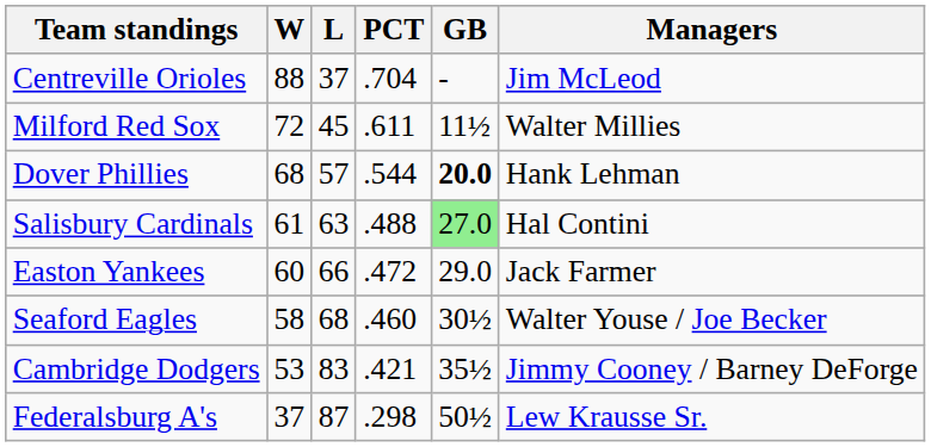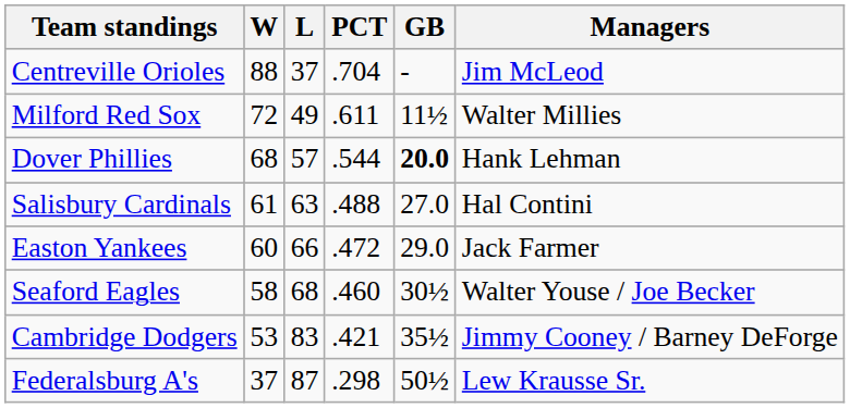 <table class="wikitable">
 <tr>
 <th>Team standings</th>
 <th>W</th>
 <th>L</th>
 <th>PCT</th>
 <th>GB</th>
 <th>Managers</th>
 </tr>
 <tr>
 <td><a href='#'>Centreville Orioles</a></td>
 <td>88</td>
 <td>37</td>
 <td>.704</td>
 <td>-</td>
 <td><a href='#'>Jim McLeod</a></td>
 </tr>
 <tr>
 <td><a href='#'>Milford Red Sox</a></td>
 <td>72</td>
-<td>45</td>
+<td>49</td>
 <td>.611</td>
 <td>11½</td>
 <td>Walter Millies</td>
 </tr>
 <tr>
 <td><a href='#'>Dover Phillies</a></td>
 <td>68</td>
 <td>57</td>
 <td>.544</td>
 <td><strong>20.0</strong></td>
 <td>Hank Lehman</td>
 </tr>
 <tr>
 <td><a href='#'>Salisbury Cardinals</a></td>
 <td>61</td>
 <td>63</td>
 <td>.488</td>
-<td style="background: lightgreen;">27.0</td>
+<td>27.0</td>
 <td>Hal Contini</td>
 </tr>
 <tr>
 <td><a href='#'>Easton Yankees</a></td>
 <td>60</td>
 <td>66</td>
 <td>.472</td>
 <td>29.0</td>
 <td>Jack Farmer</td>
 </tr>
 <tr>
 <td><a href='#'>Seaford Eagles</a></td>
 <td>58</td>
 <td>68</td>
 <td>.460</td>
 <td>30½</td>
 <td>Walter Youse / <a href='#'>Joe Becker</a></td>
 </tr>
 <tr>
 <td><a href='#'>Cambridge Dodgers</a></td>
 <td>53</td>
 <td>83</td>
 <td>.421</td>
 <td>35½</td>
 <td><a href='#'>Jimmy Cooney</a> / Barney DeForge</td>
 </tr>
 <tr>
 <td><a href='#'>Federalsburg A's</a></td>
 <td>37</td>
 <td>87</td>
 <td>.298</td>
 <td>50½</td>
 <td><a href='#'>Lew Krausse Sr.</a></td>
 </tr>
 </table>
